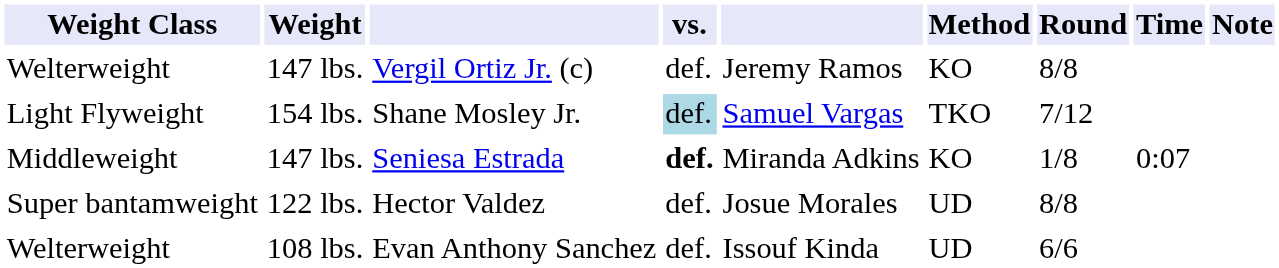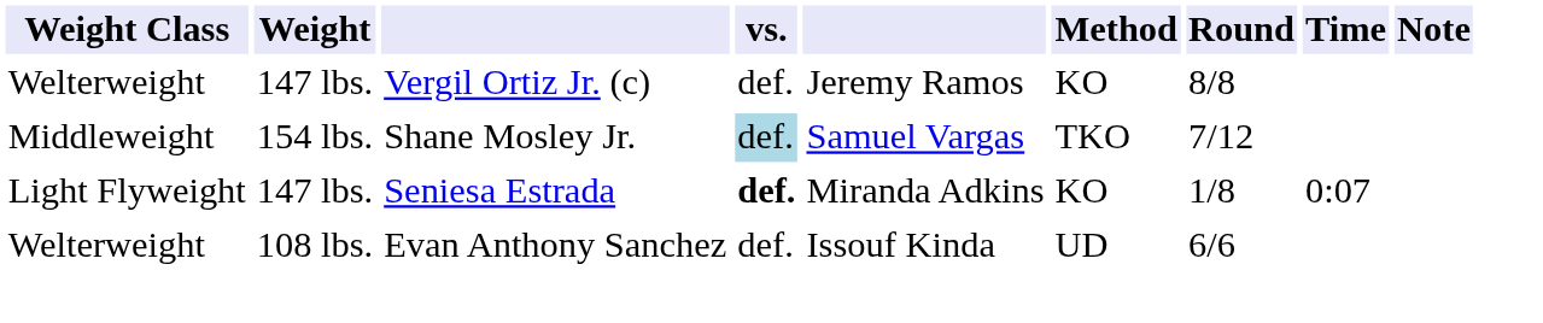 <table class="toccolours" style="font-size: 85%;">
 <tr>
 <th style="background:#e6e8fa; color:#000; text-align:center;">Weight Class</th>
 <th style="background:#e6e8fa; color:#000; text-align:center;">Weight</th>
 <th style="background:#e6e8fa; color:#000; text-align:center;"></th>
 <th style="background:#e6e8fa; color:#000; text-align:center;">vs.</th>
 <th style="background:#e6e8fa; color:#000; text-align:center;"></th>
 <th style="background:#e6e8fa; color:#000; text-align:center;">Method</th>
 <th style="background:#e6e8fa; color:#000; text-align:center;">Round</th>
 <th style="background:#e6e8fa; color:#000; text-align:center;">Time</th>
 <th style="background:#e6e8fa; color:#000; text-align:center;">Note</th>
 </tr>
 <tr>
 <td>Welterweight</td>
 <td>147 lbs.</td>
 <td> <a href='#'>Vergil Ortiz Jr.</a> (c)</td>
 <td>def.</td>
 <td> Jeremy Ramos</td>
 <td>KO</td>
 <td>8/8</td>
 <td></td>
 <td></td>
 </tr>
 <tr>
-<td>Light Flyweight</td>
+<td>Middleweight</td>
 <td>154 lbs.</td>
 <td> Shane Mosley Jr.</td>
 <td style="background: lightblue;">def.</td>
 <td> <a href='#'>Samuel Vargas</a></td>
 <td>TKO</td>
 <td>7/12</td>
 <td></td>
 <td></td>
 </tr>
 <tr>
-<td>Middleweight</td>
+<td>Light Flyweight</td>
 <td>147 lbs.</td>
 <td> <a href='#'>Seniesa Estrada</a></td>
 <td><strong>def.</strong></td>
 <td> Miranda Adkins</td>
 <td>KO</td>
 <td>1/8</td>
 <td>0:07</td>
-<td></td>
-</tr>
-<tr>
-<td>Super bantamweight</td>
-<td>122 lbs.</td>
-<td> Hector Valdez</td>
-<td>def.</td>
-<td> Josue Morales</td>
-<td>UD</td>
-<td>8/8</td>
-<td></td>
 <td></td>
 </tr>
 <tr>
 <td>Welterweight</td>
 <td>108 lbs.</td>
 <td> Evan Anthony Sanchez</td>
 <td>def.</td>
 <td> Issouf Kinda</td>
 <td>UD</td>
 <td>6/6</td>
 <td></td>
 <td></td>
 </tr>
 </table>
